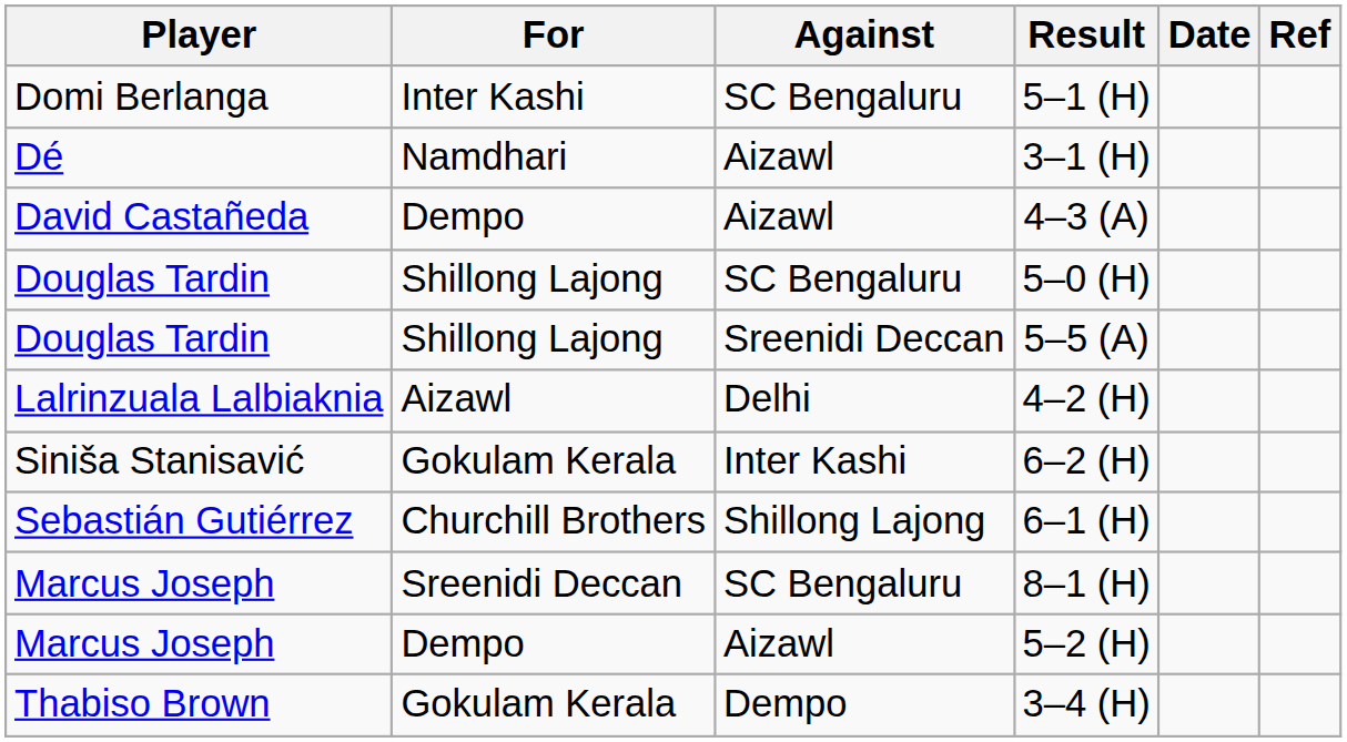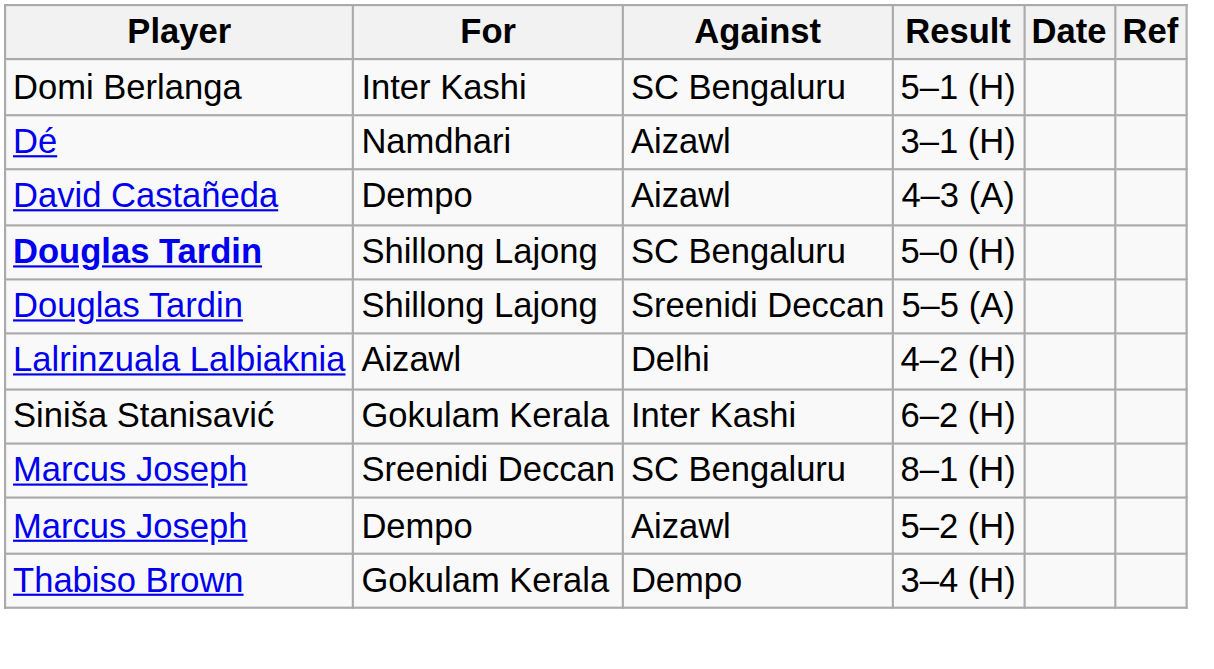 <table class="wikitable">
 <tr>
 <th>Player</th>
 <th>For</th>
 <th>Against</th>
 <th style="text-align:center">Result</th>
 <th>Date</th>
 <th>Ref</th>
 </tr>
 <tr>
 <td> Domi Berlanga</td>
 <td>Inter Kashi</td>
 <td>SC Bengaluru</td>
 <td align="center">5–1 (H)</td>
 <td></td>
 <td></td>
 </tr>
 <tr>
 <td> <a href='#'>Dé</a></td>
 <td>Namdhari</td>
 <td>Aizawl</td>
 <td align="center">3–1 (H)</td>
 <td></td>
 <td></td>
 </tr>
 <tr>
 <td> <a href='#'>David Castañeda</a></td>
 <td>Dempo</td>
 <td>Aizawl</td>
 <td align="center">4–3 (A)</td>
 <td></td>
 <td></td>
 </tr>
 <tr>
-<td> <a href='#'>Douglas Tardin</a></td>
+<td><strong> <a href='#'>Douglas Tardin</a></strong></td>
 <td>Shillong Lajong</td>
 <td>SC Bengaluru</td>
 <td align="center">5–0 (H)</td>
 <td></td>
 <td></td>
 </tr>
 <tr>
 <td> <a href='#'>Douglas Tardin</a></td>
 <td>Shillong Lajong</td>
 <td>Sreenidi Deccan</td>
 <td align="center">5–5 (A)</td>
 <td></td>
 <td></td>
 </tr>
 <tr>
 <td> <a href='#'>Lalrinzuala Lalbiaknia</a></td>
 <td>Aizawl</td>
 <td>Delhi</td>
 <td align="center">4–2 (H)</td>
 <td></td>
 <td></td>
 </tr>
 <tr>
 <td> Siniša Stanisavić</td>
 <td>Gokulam Kerala</td>
 <td>Inter Kashi</td>
 <td align="center">6–2 (H)</td>
 <td></td>
 <td></td>
 </tr>
 <tr>
-<td> <a href='#'>Sebastián Gutiérrez</a></td>
-<td>Churchill Brothers</td>
-<td>Shillong Lajong</td>
-<td align="center">6–1 (H)</td>
-<td></td>
-<td></td>
-</tr>
-<tr>
 <td> <a href='#'>Marcus Joseph</a></td>
 <td>Sreenidi Deccan</td>
 <td>SC Bengaluru</td>
 <td align="center">8–1 (H)</td>
 <td></td>
 <td></td>
 </tr>
 <tr>
 <td> <a href='#'>Marcus Joseph</a></td>
 <td>Dempo</td>
 <td>Aizawl</td>
 <td align="center">5–2 (H)</td>
 <td></td>
 <td></td>
 </tr>
 <tr>
 <td> <a href='#'>Thabiso Brown</a></td>
 <td>Gokulam Kerala</td>
 <td>Dempo</td>
 <td align="center">3–4 (H)</td>
 <td></td>
 <td></td>
 </tr>
 </table>
